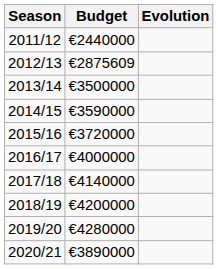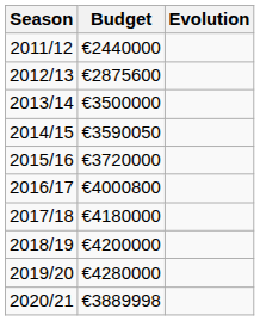 <table class="wikitable alternance" style="text-align:center;">
 <tr>
 <th>Season</th>
 <th>Budget</th>
 <th>Evolution</th>
 </tr>
 <tr>
 <td>2011/12</td>
 <td>€2440000</td>
 <td></td>
 </tr>
 <tr>
 <td>2012/13</td>
-<td>€2875609</td>
+<td>€2875600</td>
 <td></td>
 </tr>
 <tr>
 <td>2013/14</td>
 <td>€3500000</td>
 <td></td>
 </tr>
 <tr>
 <td>2014/15</td>
-<td>€3590000</td>
+<td>€3590050</td>
 <td></td>
 </tr>
 <tr>
 <td>2015/16</td>
 <td>€3720000</td>
 <td></td>
 </tr>
 <tr>
 <td>2016/17</td>
-<td>€4000000</td>
+<td>€4000800</td>
 <td></td>
 </tr>
 <tr>
 <td>2017/18</td>
-<td>€4140000</td>
+<td>€4180000</td>
 <td></td>
 </tr>
 <tr>
 <td>2018/19</td>
 <td>€4200000</td>
 <td></td>
 </tr>
 <tr>
 <td>2019/20</td>
 <td>€4280000</td>
 <td></td>
 </tr>
 <tr>
 <td>2020/21</td>
-<td>€3890000</td>
+<td>€3889998</td>
 <td></td>
 </tr>
 </table>
